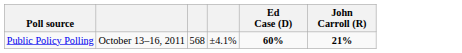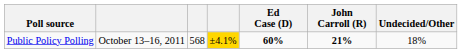 <table class="wikitable" style="text-align:center">
 <tr valign= bottom>
 <th>Poll source</th>
 <th></th>
 <th></th>
 <th></th>
 <th style="width:100px;">Ed<br>Case (D)</th>
 <th style="width:100px;">John<br>Carroll (R)</th>
+<th>Undecided/Other</th>
 </tr>
 <tr>
 <td align=left><a href='#'>Public Policy Polling</a></td>
 <td>October 13–16, 2011</td>
 <td>568</td>
-<td>±4.1%</td>
+<td style="background: gold;">±4.1%</td>
 <td><strong>60%</strong></td>
 <td><strong>21%</strong></td>
+<td>18%</td>
 </tr>
 </table>
